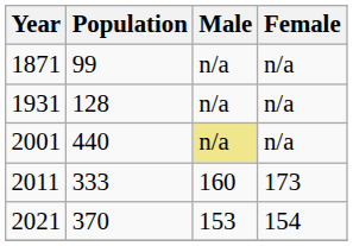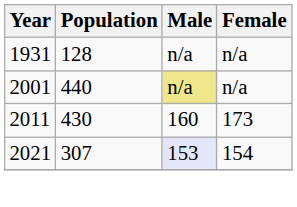 <table class="wikitable sortable mw-collapsible">
 <tr>
 <th>Year</th>
 <th>Population</th>
 <th>Male</th>
 <th>Female</th>
-</tr>
-<tr>
-<td>1871 </td>
-<td>99</td>
-<td>n/a</td>
-<td>n/a</td>
 </tr>
 <tr>
 <td>1931 </td>
 <td>128</td>
 <td>n/a</td>
 <td>n/a</td>
 </tr>
 <tr>
 <td>2001 </td>
 <td>440</td>
 <td style="background: khaki;">n/a</td>
 <td>n/a</td>
 </tr>
 <tr>
 <td>2011 </td>
-<td>333</td>
+<td>430</td>
 <td>160</td>
 <td>173</td>
 </tr>
 <tr>
 <td>2021 </td>
-<td>370</td>
-<td>153</td>
+<td>307</td>
+<td style="background: lavender;">153</td>
 <td>154</td>
 </tr>
 <tr>
 </tr>
 </table>
